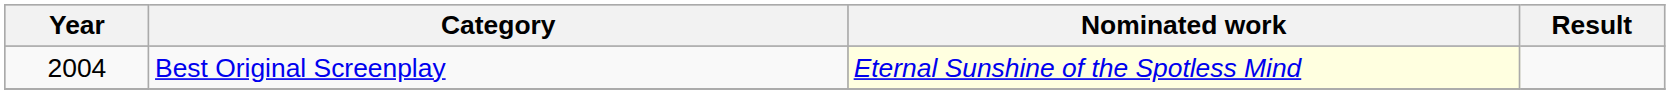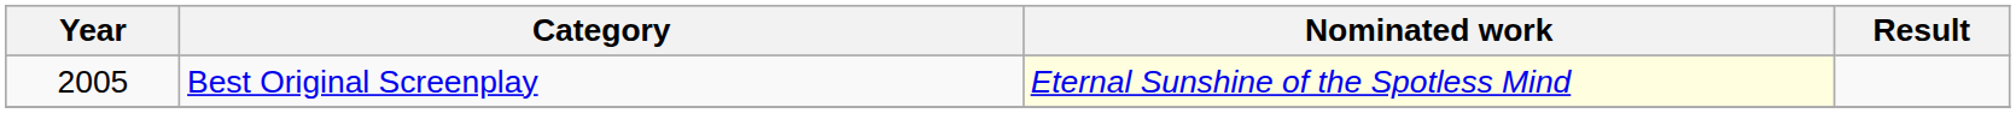 <table class=wikitable>
 <tr>
 <th scope="col" style="width:5em;">Year</th>
 <th scope="col" style="width:26em;">Category</th>
 <th scope="col" style="width:25em;">Nominated work</th>
 <th scope="col" style="width:5em;">Result</th>
 </tr>
 <tr>
-<td style="text-align:center;">2004</td>
+<td style="text-align:center;">2005</td>
 <td><a href='#'>Best Original Screenplay</a></td>
 <td style="background: lightyellow;"><em><a href='#'>Eternal Sunshine of the Spotless Mind</a></em></td>
 <td></td>
 </tr>
 <tr>
 </tr>
 </table>
